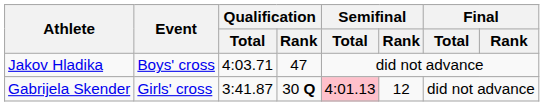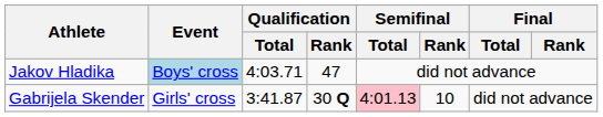 <table class="wikitable" style="font-size:90%;">
 <tr>
 <th rowspan="2">Athlete</th>
 <th rowspan="2">Event</th>
 <th colspan="2">Qualification</th>
 <th colspan="2">Semifinal</th>
 <th colspan="2">Final</th>
 </tr>
 <tr>
 <th>Total</th>
 <th>Rank</th>
 <th>Total</th>
 <th>Rank</th>
 <th>Total</th>
 <th>Rank</th>
 </tr>
 <tr>
 <td><a href='#'>Jakov Hladika</a></td>
-<td><a href='#'>Boys' cross</a></td>
+<td style="background: lightblue;"><a href='#'>Boys' cross</a></td>
 <td align="center">4:03.71</td>
 <td align="center">47</td>
 <td align="center" colspan=4>did not advance</td>
 </tr>
 <tr>
 <td><a href='#'>Gabrijela Skender</a></td>
 <td><a href='#'>Girls' cross</a></td>
 <td align="center">3:41.87</td>
 <td align="center">30 <strong>Q</strong></td>
 <td align="center" style="background: pink;">4:01.13</td>
-<td align="center">12</td>
+<td align="center">10</td>
 <td align="center" colspan=2>did not advance</td>
 </tr>
 </table>
